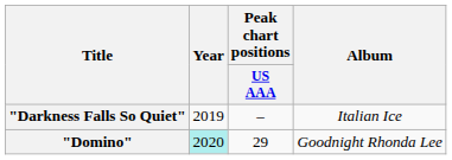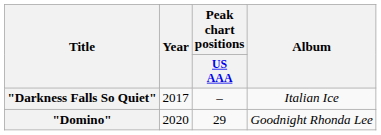 <table class="wikitable plainrowheaders" style="text-align:center;">
 <tr>
 <th rowspan="2">Title</th>
 <th rowspan="2">Year</th>
 <th>Peak chart positions</th>
 <th rowspan="2">Album</th>
 </tr>
 <tr>
 <th scope="col" style="width:3em;font-size:90%;"><a href='#'>US<br>AAA</a><br></th>
 </tr>
 <tr>
 <th scope="row">"Darkness Falls So Quiet"</th>
-<td>2019</td>
+<td>2017</td>
 <td>–</td>
 <td><em>Italian Ice</em></td>
 </tr>
 <tr>
 <th scope="row">"Domino"</th>
-<td style="background: paleturquoise;">2020</td>
+<td>2020</td>
 <td>29</td>
 <td><em>Goodnight Rhonda Lee</em></td>
 </tr>
 </table>
